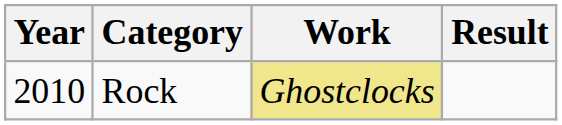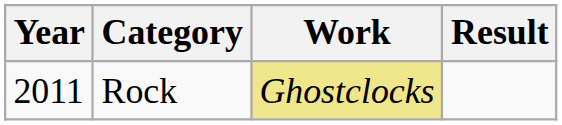 <table class="wikitable defaultcenter">
 <tr>
 <th>Year</th>
 <th>Category</th>
 <th>Work</th>
 <th>Result</th>
 </tr>
 <tr>
-<td rowspan="1">2010</td>
+<td rowspan="1">2011</td>
 <td>Rock</td>
 <td style="background: khaki;"><em>Ghostclocks</em></td>
 <td></td>
 </tr>
 </table>
